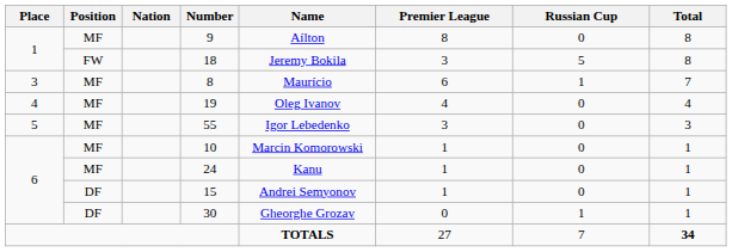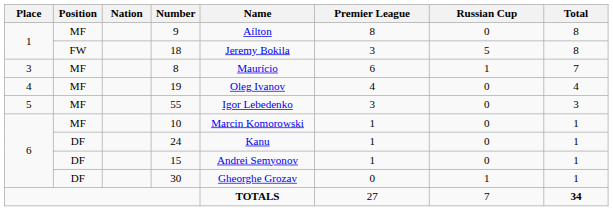 <table class="wikitable" style="font-size: 95%; text-align: center;">
 <tr>
 <th width=60>Place</th>
 <th width=60>Position</th>
 <th width=60>Nation</th>
 <th width=60>Number</th>
 <th width=150>Name</th>
 <th width=150>Premier League</th>
 <th width=150>Russian Cup</th>
 <th width=80><strong>Total</strong></th>
 </tr>
 <tr>
 <td rowspan=2>1</td>
 <td>MF</td>
 <td></td>
 <td>9</td>
 <td><a href='#'>Aílton</a></td>
 <td>8</td>
 <td>0</td>
 <td>8</td>
 </tr>
 <tr>
 <td>FW</td>
 <td></td>
 <td>18</td>
 <td><a href='#'>Jeremy Bokila</a></td>
 <td>3</td>
 <td>5</td>
 <td>8</td>
 </tr>
 <tr>
 <td>3</td>
 <td>MF</td>
 <td></td>
 <td>8</td>
 <td><a href='#'>Maurício</a></td>
 <td>6</td>
 <td>1</td>
 <td>7</td>
 </tr>
 <tr>
 <td>4</td>
 <td>MF</td>
 <td></td>
 <td>19</td>
 <td><a href='#'>Oleg Ivanov</a></td>
 <td>4</td>
 <td>0</td>
 <td>4</td>
 </tr>
 <tr>
 <td>5</td>
 <td>MF</td>
 <td></td>
 <td>55</td>
 <td><a href='#'>Igor Lebedenko</a></td>
 <td>3</td>
 <td>0</td>
 <td>3</td>
 </tr>
 <tr>
 <td rowspan=4>6</td>
 <td>MF</td>
 <td></td>
 <td>10</td>
 <td><a href='#'>Marcin Komorowski</a></td>
 <td>1</td>
 <td>0</td>
 <td>1</td>
 </tr>
 <tr>
-<td>MF</td>
+<td>DF</td>
 <td></td>
 <td>24</td>
 <td><a href='#'>Kanu</a></td>
 <td>1</td>
 <td>0</td>
 <td>1</td>
 </tr>
 <tr>
 <td>DF</td>
 <td></td>
 <td>15</td>
 <td><a href='#'>Andrei Semyonov</a></td>
 <td>1</td>
 <td>0</td>
 <td>1</td>
 </tr>
 <tr>
 <td>DF</td>
 <td></td>
 <td>30</td>
 <td><a href='#'>Gheorghe Grozav</a></td>
 <td>0</td>
 <td>1</td>
 <td>1</td>
 </tr>
 <tr>
 <td colspan=4></td>
 <td><strong>TOTALS</strong></td>
 <td>27</td>
 <td>7</td>
 <td><strong>34</strong></td>
 </tr>
 </table>
